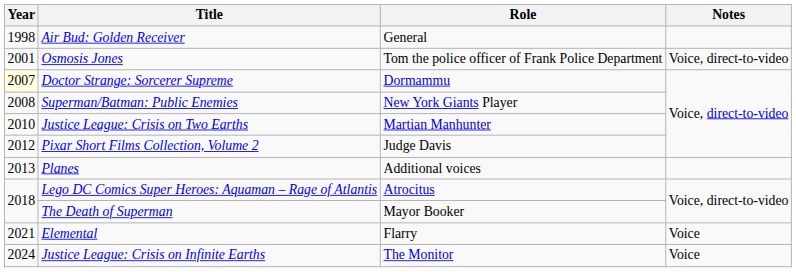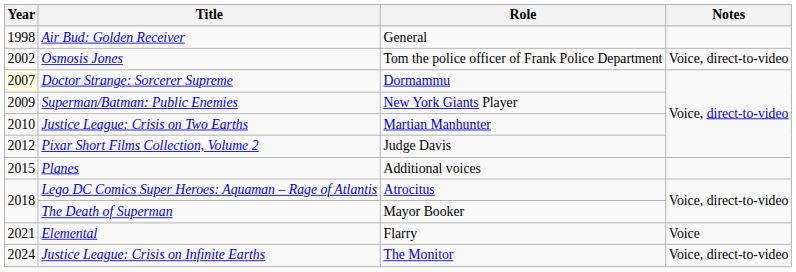 <table class="wikitable sortable">
 <tr>
 <th>Year</th>
 <th>Title</th>
 <th>Role</th>
 <th>Notes</th>
 </tr>
 <tr>
 <td>1998</td>
 <td><em><a href='#'>Air Bud: Golden Receiver</a></em></td>
 <td>General</td>
 <td></td>
 </tr>
 <tr>
-<td>2001</td>
+<td>2002</td>
 <td><em><a href='#'>Osmosis Jones</a></em></td>
 <td>Tom the police officer of Frank Police Department</td>
 <td>Voice, direct-to-video</td>
 </tr>
 <tr>
 <td style="background: lightyellow;">2007</td>
 <td><em><a href='#'>Doctor Strange: Sorcerer Supreme</a></em></td>
 <td><a href='#'>Dormammu</a></td>
 <td rowspan="4">Voice, <a href='#'>direct-to-video</a></td>
 </tr>
 <tr>
-<td>2008</td>
+<td>2009</td>
 <td><em><a href='#'>Superman/Batman: Public Enemies</a></em></td>
 <td><a href='#'>New York Giants</a> Player</td>
 </tr>
 <tr>
 <td>2010</td>
 <td><em><a href='#'>Justice League: Crisis on Two Earths</a></em></td>
 <td><a href='#'>Martian Manhunter</a></td>
 </tr>
 <tr>
 <td>2012</td>
 <td><em><a href='#'>Pixar Short Films Collection, Volume 2</a></em></td>
 <td>Judge Davis</td>
 </tr>
 <tr>
-<td>2013</td>
+<td>2015</td>
 <td><em><a href='#'>Planes</a></em></td>
 <td>Additional voices</td>
 <td></td>
 </tr>
 <tr>
 <td rowspan="2">2018</td>
 <td><em><a href='#'>Lego DC Comics Super Heroes: Aquaman – Rage of Atlantis</a></em></td>
 <td><a href='#'>Atrocitus</a></td>
 <td rowspan="2">Voice, direct-to-video</td>
 </tr>
 <tr>
 <td><em><a href='#'>The Death of Superman</a></em></td>
 <td>Mayor Booker</td>
 </tr>
 <tr>
 <td>2021</td>
 <td><em><a href='#'>Elemental</a></em></td>
 <td>Flarry</td>
 <td>Voice</td>
 </tr>
 <tr>
 <td>2024</td>
 <td><em><a href='#'>Justice League: Crisis on Infinite Earths</a></em></td>
 <td><a href='#'>The Monitor</a></td>
-<td>Voice</td>
+<td>Voice, direct-to-video</td>
 </tr>
 </table>
